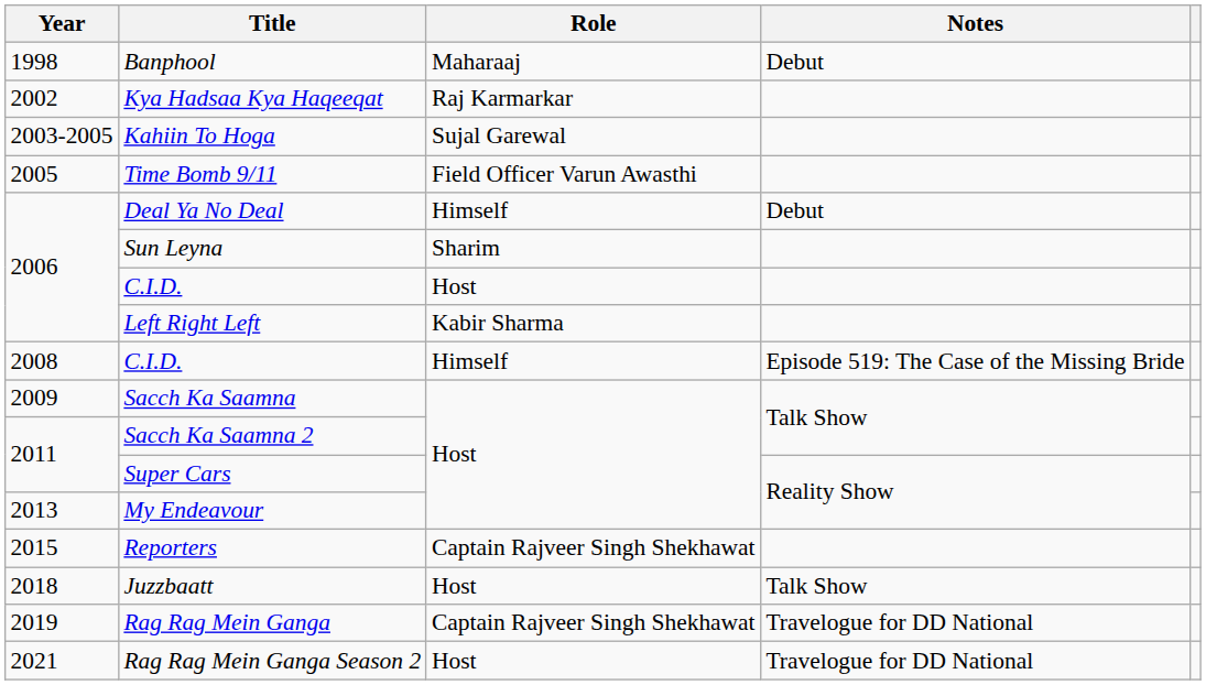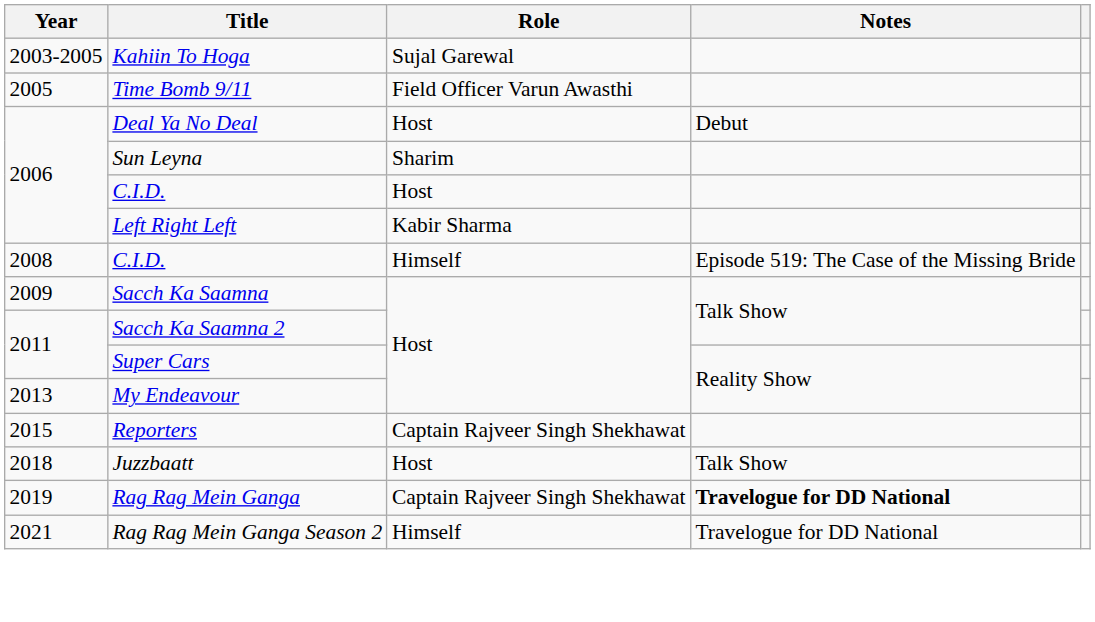 <table class="wikitable sortable plainrowheaders">
 <tr style="text-align:center;">
 <th scope="col">Year</th>
 <th scope="col">Title</th>
 <th scope="col">Role</th>
 <th class="unsortable" scope="col">Notes</th>
 <th class="unsortable" scope="col"></th>
-</tr>
-<tr>
-<td>1998</td>
-<td><em>Banphool</em></td>
-<td>Maharaaj</td>
-<td>Debut</td>
-<td style="text-align:center;"></td>
-</tr>
-<tr>
-<td>2002</td>
-<td><em><a href='#'>Kya Hadsaa Kya Haqeeqat</a></em></td>
-<td>Raj Karmarkar</td>
-<td></td>
-<td style="text-align:center;"></td>
 </tr>
 <tr>
 <td>2003-2005</td>
 <td><em><a href='#'>Kahiin To Hoga</a></em></td>
 <td>Sujal Garewal</td>
 <td></td>
 <td style="text-align:center;"></td>
 </tr>
 <tr>
 <td>2005</td>
 <td><em><a href='#'>Time Bomb 9/11</a></em></td>
 <td>Field Officer Varun Awasthi</td>
 <td></td>
 <td style="text-align:center;"></td>
 </tr>
 <tr>
 <td rowspan="4">2006</td>
 <td><em><a href='#'>Deal Ya No Deal</a></em></td>
-<td>Himself</td>
+<td>Host</td>
 <td>Debut</td>
 <td style="text-align:center;"></td>
 </tr>
 <tr>
 <td><em>Sun Leyna</em></td>
 <td>Sharim</td>
 <td></td>
 <td style="text-align:center;"></td>
 </tr>
 <tr>
 <td><em><a href='#'>C.I.D.</a></em></td>
 <td>Host</td>
 <td></td>
 <td style="text-align:center;"></td>
 </tr>
 <tr>
 <td><em><a href='#'>Left Right Left</a></em></td>
 <td>Kabir Sharma</td>
 <td></td>
 <td style="text-align:center;"></td>
 </tr>
 <tr>
 <td>2008</td>
 <td><em><a href='#'>C.I.D.</a></em></td>
 <td>Himself</td>
 <td>Episode 519: The Case of the Missing Bride</td>
 <td></td>
 </tr>
 <tr>
 <td>2009</td>
 <td><em><a href='#'>Sacch Ka Saamna</a></em></td>
 <td rowspan="4">Host</td>
 <td rowspan="2">Talk Show</td>
 <td style="text-align:center;"></td>
 </tr>
 <tr>
 <td rowspan="2">2011</td>
 <td><em><a href='#'>Sacch Ka Saamna 2</a></em></td>
 <td style="text-align:center;"></td>
 </tr>
 <tr>
 <td><em><a href='#'>Super Cars</a></em></td>
 <td rowspan="2">Reality Show</td>
 <td style="text-align:center;"></td>
 </tr>
 <tr>
 <td>2013</td>
 <td><em><a href='#'>My Endeavour</a></em></td>
 <td style="text-align:center;"></td>
 </tr>
 <tr>
 <td>2015</td>
 <td><em><a href='#'>Reporters</a></em></td>
 <td>Captain Rajveer Singh Shekhawat</td>
 <td></td>
 <td style="text-align:center;"></td>
 </tr>
 <tr>
 <td>2018</td>
 <td><em>Juzzbaatt</em></td>
 <td>Host</td>
 <td>Talk Show</td>
 <td style="text-align:center;"></td>
 </tr>
 <tr>
 <td>2019</td>
 <td><em><a href='#'>Rag Rag Mein Ganga</a></em></td>
 <td>Captain Rajveer Singh Shekhawat</td>
-<td>Travelogue for DD National</td>
+<td><strong>Travelogue for DD National</strong></td>
 <td style="text-align:center;"></td>
 </tr>
 <tr>
 <td>2021</td>
 <td><em>Rag Rag Mein Ganga Season 2</em></td>
-<td>Host</td>
+<td>Himself</td>
 <td>Travelogue for DD National</td>
 <td style="text-align:center;"></td>
 </tr>
 </table>
